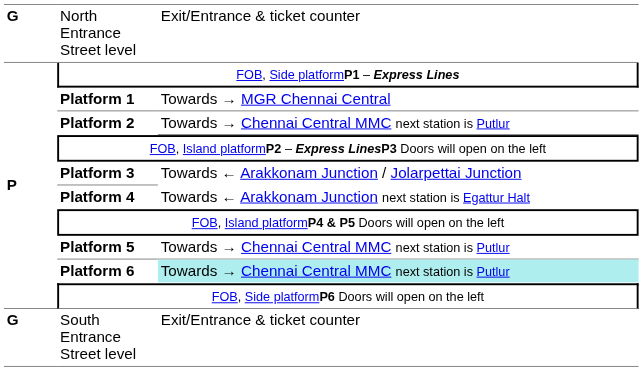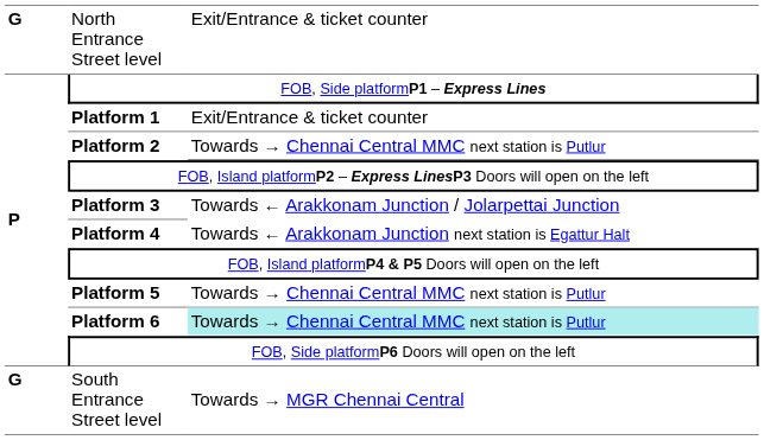 <table cellpadding="3" cellspacing="0" border="0">
 <tr>
 <td valign="top" width="50" style="border-top:solid 1px gray;border-bottom:solid 1px gray;"><strong>G</strong></td>
 <td valign="top" width="100" style="border-top:solid 1px gray;border-bottom:solid 1px gray;">North Entrance Street level</td>
 <td valign="top" width="390" style="border-top:solid 1px gray;border-bottom:solid 1px gray;">Exit/Entrance & ticket counter</td>
 </tr>
 <tr>
 <td rowspan="10" style="border-bottom:solid 1px gray;" width="50" valign="center"><strong>P</strong></td>
 <td colspan="2" style="border-right:solid 2px black;border-left:solid 2px black;border-bottom:solid 2px black;text-align:center;"><a href='#'><small>FOB</small></a><small>, <a href='#'>Side platform</a><strong>P1</strong> – <strong><em>Express Lines</em></strong></small></td>
 </tr>
 <tr>
 <td width="100" style="border-bottom:solid 1px gray;"><span><strong>Platform 1</strong></span></td>
-<td width="500" style="border-bottom:solid 1px gray;">Towards → <a href='#'>MGR Chennai Central</a></td>
+<td style="border-bottom:solid 1px gray;" width="50" valign="top">Exit/Entrance & ticket counter</td>
 </tr>
 <tr>
 <td width="100" style="border-bottom:solid 1px white;"><span><strong>Platform 2</strong></span></td>
 <td style="border-bottom:solid 1px gray;" width="500">Towards → <a href='#'>Chennai Central MMC</a> <small>next station is <a href='#'>Putlur</a></small></td>
 </tr>
 <tr>
 <td colspan="2" style="border-top:solid 2px black;border-right:solid 2px black;border-left:solid 2px black;border-bottom:solid 2px black;text-align:center;"><a href='#'><small>FOB</small></a><small>, <a href='#'>Island platform</a><strong>P2</strong> – <strong><em>Express Lines</em></strong><strong>P3</strong> Doors will open on the left</small></td>
 </tr>
 <tr>
 <td width="100" style="border-bottom:solid 1px gray;"><span><strong>Platform 3</strong></span></td>
 <td width="500" style="border-bottom:solid 1px white;">Towards ← <a href='#'>Arakkonam Junction</a> / <a href='#'>Jolarpettai Junction</a></td>
 </tr>
 <tr>
 <td width="100" style="border-bottom:solid 1px white;"><span><strong>Platform 4</strong></span></td>
 <td style="border-bottom:solid 1px white;" width="500">Towards ← <a href='#'>Arakkonam Junction</a> <small>next station is <a href='#'>Egattur Halt</a></small></td>
 </tr>
 <tr>
 <td colspan="2" style="border-top:solid 2px black;border-right:solid 2px black;border-left:solid 2px black;border-bottom:solid 2px black;text-align:center;"><a href='#'><small>FOB</small></a><small>, <a href='#'>Island platform</a><strong>P4 & P5</strong> Doors will open on the left</small></td>
 </tr>
 <tr>
 <td width="100" style="border-bottom:solid 1px gray;"><span><strong>Platform 5</strong></span></td>
 <td style="border-bottom:solid 1px gray;" width="500">Towards → <a href='#'>Chennai Central MMC</a> <small>next station is <a href='#'>Putlur</a></small></td>
 </tr>
 <tr>
 <td width="100" style="border-bottom:solid 1px white;"><span><strong>Platform 6</strong></span></td>
 <td style="background: paleturquoise; border-bottom:solid 1px white;" width="500">Towards → <a href='#'>Chennai Central MMC</a> <small>next station is <a href='#'>Putlur</a></small></td>
 </tr>
 <tr>
 <td colspan="2" width="100" style="border-top:solid 2px black;border-right:solid 2px black;border-left:solid 2px black;border-bottom:solid 1px gray;" align="center"><a href='#'><small>FOB</small></a><small>, <a href='#'>Side platform</a><strong>P6</strong> Doors will open on the left</small></td>
 </tr>
 <tr>
 <td style="border-bottom:solid 1px gray;" width="50" valign="top"><strong>G</strong></td>
 <td style="border-bottom:solid 1px gray;" width="50" valign="top">South Entrance Street level</td>
-<td style="border-bottom:solid 1px gray;" width="50" valign="top">Exit/Entrance & ticket counter</td>
+<td width="500" style="border-bottom:solid 1px gray;">Towards → <a href='#'>MGR Chennai Central</a></td>
 </tr>
 <tr>
 </tr>
 </table>
